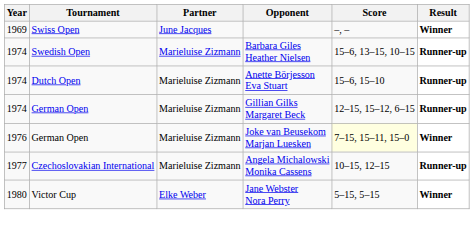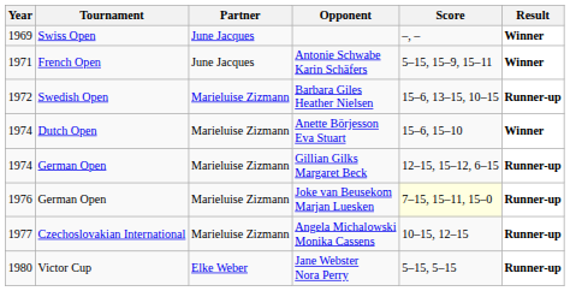 <table class="sortable wikitable" style="font-size:90%;">
 <tr>
 <th>Year</th>
 <th>Tournament</th>
 <th>Partner</th>
 <th>Opponent</th>
 <th>Score</th>
 <th>Result</th>
 </tr>
 <tr>
 <td align="center">1969</td>
 <td align="left"><a href='#'>Swiss Open</a></td>
 <td align="left"> <a href='#'>June Jacques</a></td>
 <td align="left"></td>
 <td align="left">–, –</td>
 <td style="text-align:left; background:white"> <strong>Winner</strong></td>
 </tr>
 <tr>
-<td align="center">1974</td>
+<td align="center">1971</td>
+<td align="left"><a href='#'>French Open</a></td>
+<td align="left"> June Jacques</td>
+<td align="left"> <a href='#'>Antonie Schwabe</a> <br>  <a href='#'>Karin Schäfers</a></td>
+<td align="left">5–15, 15–9, 15–11</td>
+<td style="text-align:left; background:white"> <strong>Winner</strong></td>
+</tr>
+<tr>
+<td align="center">1972</td>
 <td align="left"><a href='#'>Swedish Open</a></td>
 <td align="left"> <a href='#'>Marieluise Zizmann</a></td>
 <td align="left"> <a href='#'>Barbara Giles</a> <br>  <a href='#'>Heather Nielsen</a></td>
 <td align="left">15–6, 13–15, 10–15</td>
 <td style="text-align:left; background:white"> <strong>Runner-up</strong></td>
 </tr>
 <tr>
 <td align="center">1974</td>
 <td align="left"><a href='#'>Dutch Open</a></td>
 <td align="left"> Marieluise Zizmann</td>
 <td align="left"> <a href='#'>Anette Börjesson</a> <br>  <a href='#'>Eva Stuart</a></td>
 <td align="left">15–6, 15–10</td>
-<td style="text-align:left; background:white"> <strong>Runner-up</strong></td>
+<td style="text-align:left; background:white"> <strong>Winner</strong></td>
 </tr>
 <tr>
 <td align="center">1974</td>
 <td align="left"><a href='#'>German Open</a></td>
 <td align="left"> Marieluise Zizmann</td>
 <td align="left"> <a href='#'>Gillian Gilks</a> <br>  <a href='#'>Margaret Beck</a></td>
 <td align="left">12–15, 15–12, 6–15</td>
 <td style="text-align:left; background:white"> <strong>Runner-up</strong></td>
 </tr>
 <tr>
 <td align="center">1976</td>
 <td align="left">German Open</td>
 <td align="left"> Marieluise Zizmann</td>
 <td align="left"> <a href='#'>Joke van Beusekom</a> <br>  <a href='#'>Marjan Luesken</a></td>
 <td align="left" style="background: lightyellow;">7–15, 15–11, 15–0 </td>
-<td style="text-align:left; background:white"> <strong>Winner</strong></td>
+<td style="text-align:left; background:white"> <strong>Runner-up</strong></td>
 </tr>
 <tr>
 <td align="center">1977</td>
 <td align="left"><a href='#'>Czechoslovakian International</a></td>
 <td align="left"> Marieluise Zizmann</td>
 <td align="left"> <a href='#'>Angela Michalowski</a> <br>  <a href='#'>Monika Cassens</a></td>
 <td align="left">10–15, 12–15</td>
 <td style="text-align:left; background:white"> <strong>Runner-up</strong></td>
 </tr>
 <tr>
 <td align="center">1980</td>
 <td align="left">Victor Cup</td>
 <td align="left"> <a href='#'>Elke Weber</a></td>
 <td align="left"> <a href='#'>Jane Webster</a> <br>  <a href='#'>Nora Perry</a></td>
 <td align="left">5–15, 5–15</td>
-<td style="text-align:left; background:white"> <strong>Winner</strong></td>
+<td style="text-align:left; background:white"> <strong>Runner-up</strong></td>
 </tr>
 </table>
